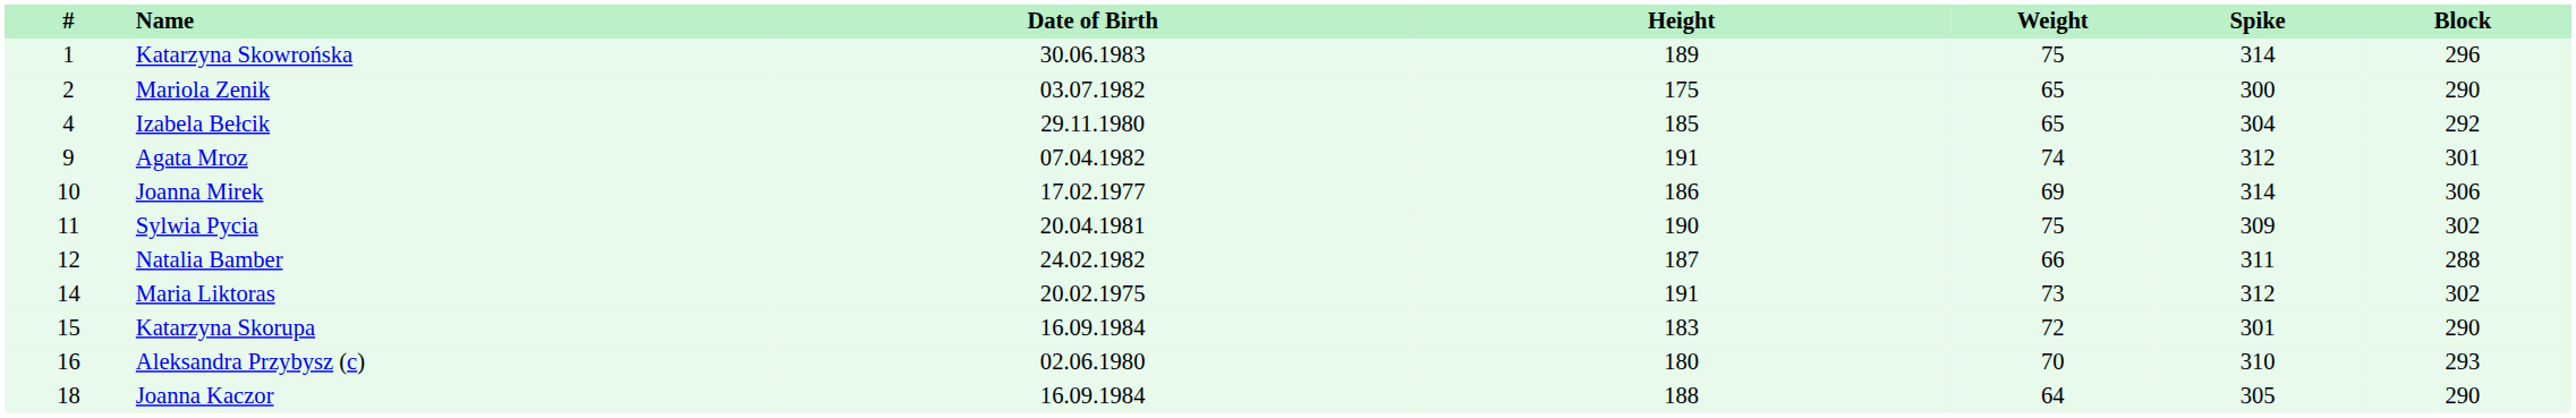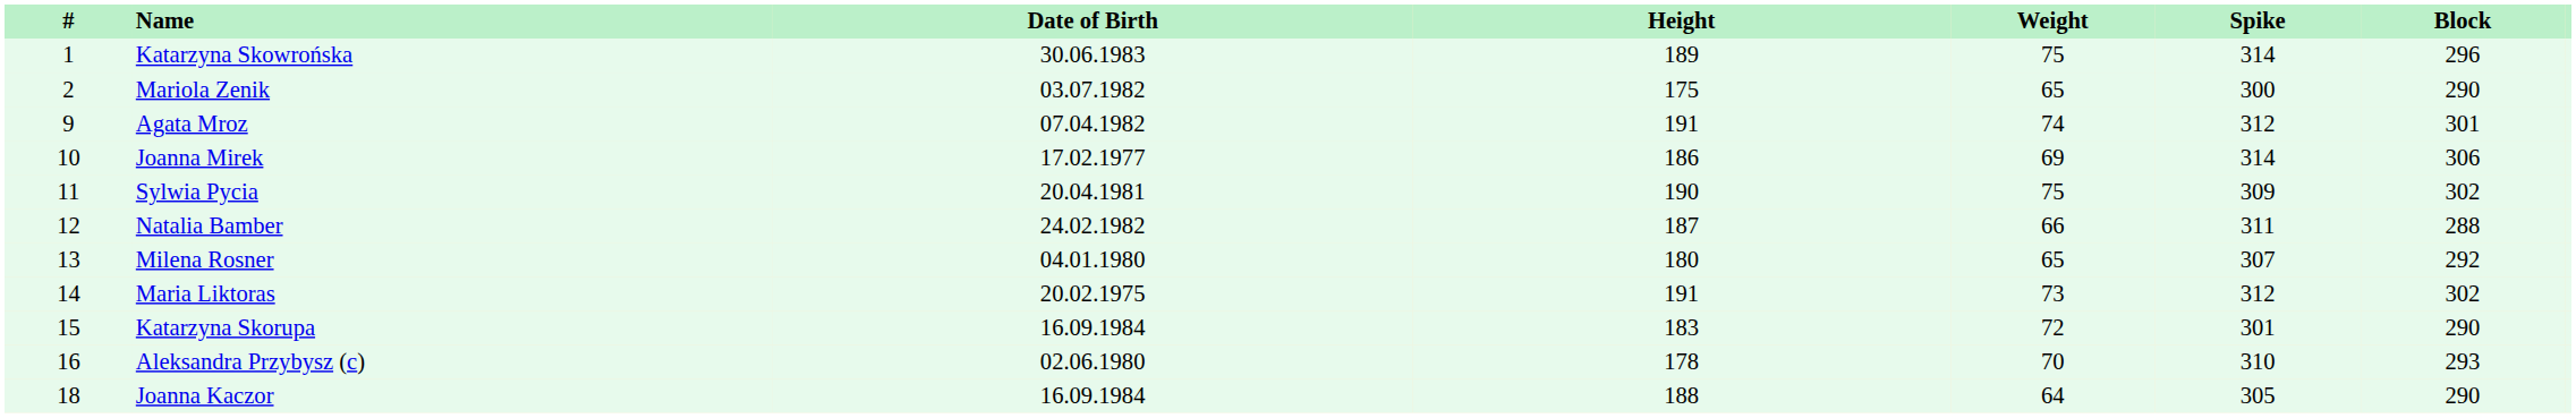 <table border=0 cellpadding=2 cellspacing=0  |- bgcolor=#FFECCE style="text-align:center; font-size:90%;" width=100%>
 <tr bgcolor=#BBF0C9>
 <th width=5%>#</th>
 <th width=25% align=left>Name</th>
 <th width=25%>Date of Birth</th>
 <th width=21%>Height</th>
 <th width=8%>Weight</th>
 <th width=8%>Spike</th>
 <th width=8%>Block</th>
 <th></th>
 </tr>
 <tr bgcolor=#E7FAEC>
 <td>1</td>
 <td align=left><a href='#'>Katarzyna Skowrońska</a></td>
 <td>30.06.1983</td>
 <td>189</td>
 <td>75</td>
 <td>314</td>
 <td>296</td>
 <td></td>
 </tr>
 <tr bgcolor=#E7FAEC>
 <td>2</td>
 <td align=left><a href='#'>Mariola Zenik</a></td>
 <td>03.07.1982</td>
 <td>175</td>
 <td>65</td>
 <td>300</td>
 <td>290</td>
-<td></td>
-</tr>
-<tr bgcolor=#E7FAEC>
-<td>4</td>
-<td align=left><a href='#'>Izabela Bełcik</a></td>
-<td>29.11.1980</td>
-<td>185</td>
-<td>65</td>
-<td>304</td>
-<td>292</td>
 <td></td>
 </tr>
 <tr bgcolor=#E7FAEC>
 <td>9</td>
 <td align=left><a href='#'>Agata Mroz</a></td>
 <td>07.04.1982</td>
 <td>191</td>
 <td>74</td>
 <td>312</td>
 <td>301</td>
 <td></td>
 </tr>
 <tr bgcolor=#E7FAEC>
 <td>10</td>
 <td align=left><a href='#'>Joanna Mirek</a></td>
 <td>17.02.1977</td>
 <td>186</td>
 <td>69</td>
 <td>314</td>
 <td>306</td>
 <td></td>
 </tr>
 <tr bgcolor=#E7FAEC>
 <td>11</td>
 <td align=left><a href='#'>Sylwia Pycia</a></td>
 <td>20.04.1981</td>
 <td>190</td>
 <td>75</td>
 <td>309</td>
 <td>302</td>
 <td></td>
 </tr>
 <tr bgcolor=#E7FAEC>
 <td>12</td>
 <td align=left><a href='#'>Natalia Bamber</a></td>
 <td>24.02.1982</td>
 <td>187</td>
 <td>66</td>
 <td>311</td>
 <td>288</td>
 <td></td>
 </tr>
 <tr bgcolor=#E7FAEC>
+<td>13</td>
+<td align=left><a href='#'>Milena Rosner</a></td>
+<td>04.01.1980</td>
+<td>180</td>
+<td>65</td>
+<td>307</td>
+<td>292</td>
+<td></td>
+</tr>
+<tr bgcolor=#E7FAEC>
 <td>14</td>
 <td align=left><a href='#'>Maria Liktoras</a></td>
 <td>20.02.1975</td>
 <td>191</td>
 <td>73</td>
 <td>312</td>
 <td>302</td>
 <td></td>
 </tr>
 <tr bgcolor=#E7FAEC>
 <td>15</td>
 <td align=left><a href='#'>Katarzyna Skorupa</a></td>
 <td>16.09.1984</td>
 <td>183</td>
 <td>72</td>
 <td>301</td>
 <td>290</td>
 <td></td>
 </tr>
 <tr bgcolor=#E7FAEC>
 <td>16</td>
 <td align=left><a href='#'>Aleksandra Przybysz</a> (<a href='#'>c</a>)</td>
 <td>02.06.1980</td>
-<td>180</td>
+<td>178</td>
 <td>70</td>
 <td>310</td>
 <td>293</td>
 <td></td>
 </tr>
 <tr bgcolor=#E7FAEC>
 <td>18</td>
 <td align=left><a href='#'>Joanna Kaczor</a></td>
 <td>16.09.1984</td>
 <td>188</td>
 <td>64</td>
 <td>305</td>
 <td>290</td>
 <td></td>
 </tr>
 </table>
